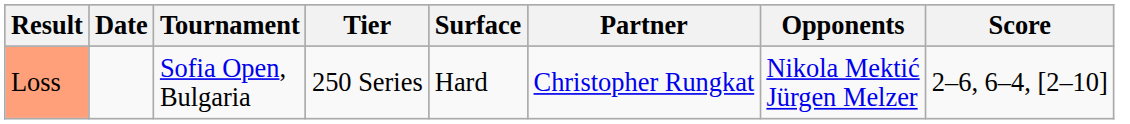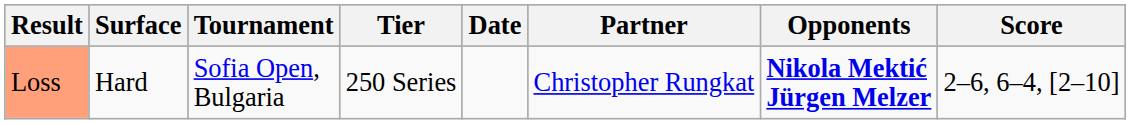 <table class="sortable wikitable">
 <tr>
 <th>Result</th>
-<th>Date</th>
+<th>Surface</th>
 <th>Tournament</th>
 <th>Tier</th>
-<th>Surface</th>
+<th>Date</th>
 <th>Partner</th>
 <th>Opponents</th>
 <th class="unsortable">Score</th>
 </tr>
 <tr>
 <td bgcolor=FFA07A>Loss</td>
-<td><a href='#'></a></td>
+<td>Hard</td>
 <td><a href='#'>Sofia Open</a>,<br>Bulgaria</td>
 <td>250 Series</td>
-<td>Hard</td>
+<td><a href='#'></a></td>
 <td> <a href='#'>Christopher Rungkat</a></td>
-<td> <a href='#'>Nikola Mektić</a><br> <a href='#'>Jürgen Melzer</a></td>
+<td><strong> <a href='#'>Nikola Mektić</a><br> <a href='#'>Jürgen Melzer</a></strong></td>
 <td>2–6, 6–4, [2–10]</td>
 </tr>
 </table>
